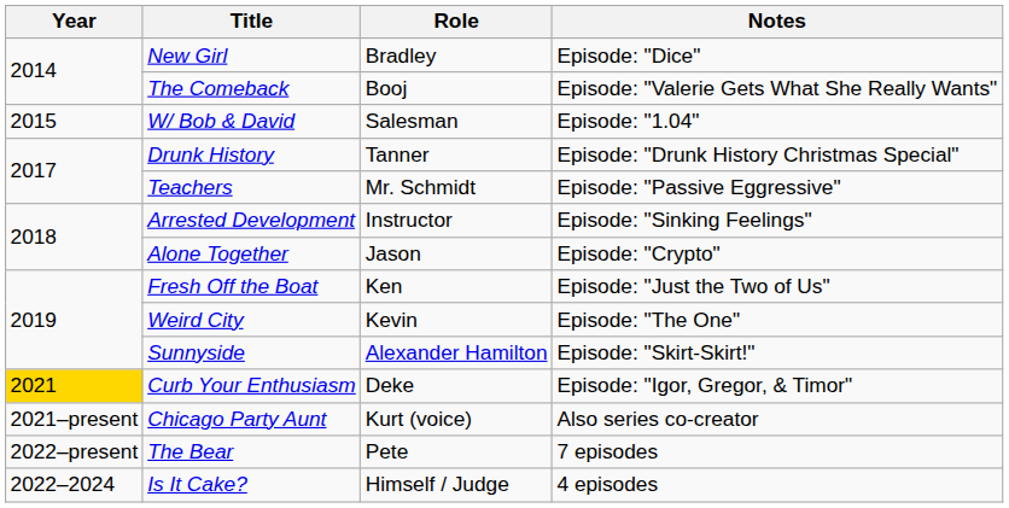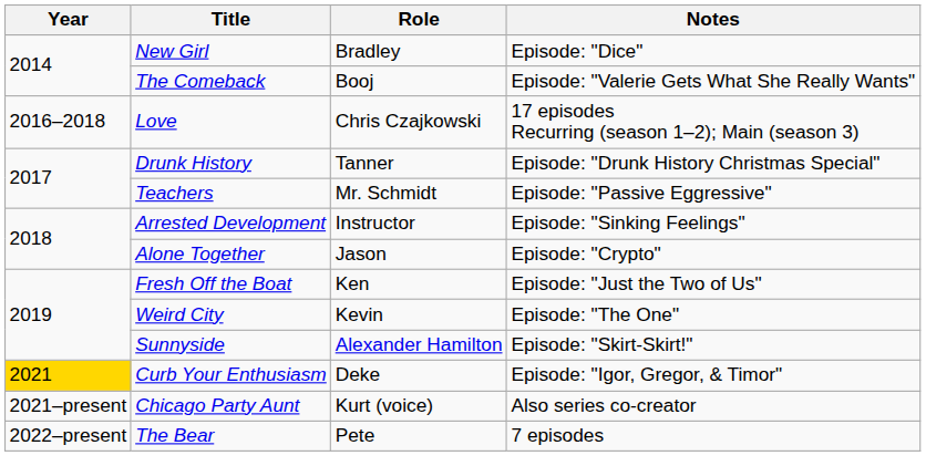 <table class="wikitable sortable">
 <tr>
 <th>Year</th>
 <th>Title</th>
 <th>Role</th>
 <th class="unsortable">Notes</th>
 </tr>
 <tr>
 <td rowspan="2">2014</td>
 <td><em><a href='#'>New Girl</a></em></td>
 <td>Bradley</td>
 <td>Episode: "Dice"</td>
 </tr>
 <tr>
 <td><em><a href='#'>The Comeback</a></em></td>
 <td>Booj</td>
 <td>Episode: "Valerie Gets What She Really Wants"</td>
 </tr>
 <tr>
-<td>2015</td>
-<td><em><a href='#'>W/ Bob & David</a></em></td>
-<td>Salesman</td>
-<td>Episode: "1.04"</td>
+<td>2016–2018</td>
+<td><em><a href='#'>Love</a></em></td>
+<td>Chris Czajkowski</td>
+<td>17 episodes<br>Recurring (season 1–2); Main (season 3)</td>
 </tr>
 <tr>
 <td rowspan="2">2017</td>
 <td><em><a href='#'>Drunk History</a></em></td>
 <td>Tanner</td>
 <td>Episode: "Drunk History Christmas Special"</td>
 </tr>
 <tr>
 <td><em><a href='#'>Teachers</a></em></td>
 <td>Mr. Schmidt</td>
 <td>Episode: "Passive Eggressive"</td>
 </tr>
 <tr>
 <td rowspan="2">2018</td>
 <td><em><a href='#'>Arrested Development</a></em></td>
 <td>Instructor</td>
 <td>Episode: "Sinking Feelings"</td>
 </tr>
 <tr>
 <td><em><a href='#'>Alone Together</a></em></td>
 <td>Jason</td>
 <td>Episode: "Crypto"</td>
 </tr>
 <tr>
 <td rowspan="3">2019</td>
 <td><em><a href='#'>Fresh Off the Boat</a></em></td>
 <td>Ken</td>
 <td>Episode: "Just the Two of Us"</td>
 </tr>
 <tr>
 <td><em><a href='#'>Weird City</a></em></td>
 <td>Kevin</td>
 <td>Episode: "The One"</td>
 </tr>
 <tr>
 <td><em><a href='#'>Sunnyside</a></em></td>
 <td><a href='#'>Alexander Hamilton</a></td>
 <td>Episode: "Skirt-Skirt!"</td>
 </tr>
 <tr>
 <td style="background: gold;">2021</td>
 <td><em><a href='#'>Curb Your Enthusiasm</a></em></td>
 <td>Deke</td>
 <td>Episode: "Igor, Gregor, & Timor"</td>
 </tr>
 <tr>
 <td>2021–present</td>
 <td><em><a href='#'>Chicago Party Aunt</a></em></td>
 <td>Kurt (voice)</td>
 <td>Also series co-creator</td>
 </tr>
 <tr>
 <td>2022–present</td>
 <td><em><a href='#'>The Bear</a></em></td>
 <td>Pete</td>
 <td>7 episodes</td>
 </tr>
-<tr>
-<td>2022–2024</td>
-<td><em><a href='#'>Is It Cake?</a></em></td>
-<td>Himself / Judge</td>
-<td>4 episodes</td>
-</tr>
 </table>
